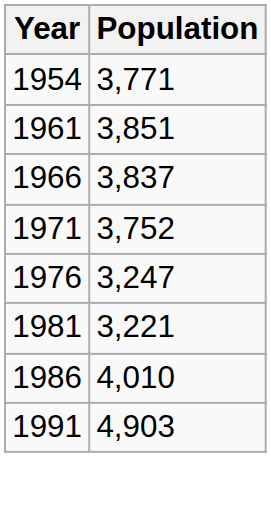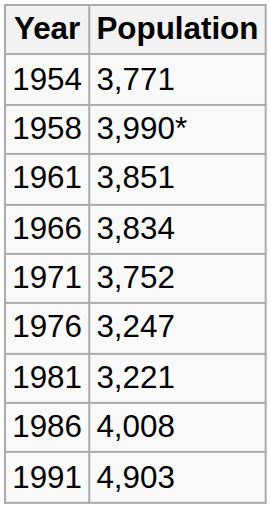 <table class="wikitable">
 <tr>
 <th>Year</th>
 <th>Population</th>
 </tr>
 <tr>
 <td>1954</td>
 <td>3,771</td>
 </tr>
 <tr>
+<td>1958</td>
+<td>3,990*</td>
+</tr>
+<tr>
 <td>1961</td>
 <td>3,851</td>
 </tr>
 <tr>
 <td>1966</td>
-<td>3,837</td>
+<td>3,834</td>
 </tr>
 <tr>
 <td>1971</td>
 <td>3,752</td>
 </tr>
 <tr>
 <td>1976</td>
 <td>3,247</td>
 </tr>
 <tr>
 <td>1981</td>
 <td>3,221</td>
 </tr>
 <tr>
 <td>1986</td>
-<td>4,010</td>
+<td>4,008</td>
 </tr>
 <tr>
 <td>1991</td>
 <td>4,903</td>
 </tr>
 </table>
